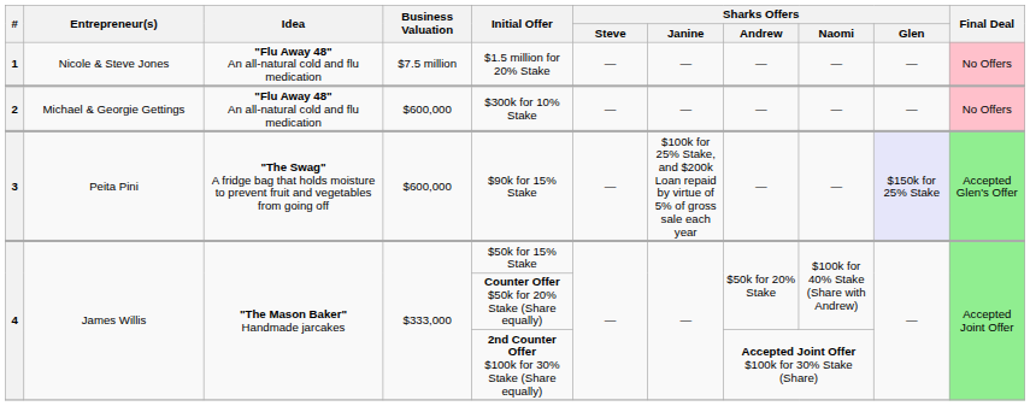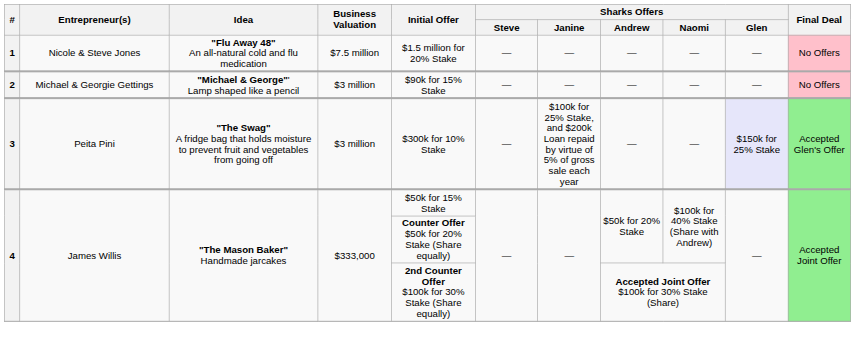 <table class="wikitable plainrowheaders" style="font-size:90%; text-align:center; width: 100%; margin-left: auto; margin-right: auto;">
 <tr>
 <th scope="col" bgcolor="lightgrey" rowspan="2" width="15" align="center">#</th>
 <th scope="col" bgcolor="lightgrey" rowspan="2" width="200" align="center">Entrepreneur(s)</th>
 <th scope="col" bgcolor="lightgrey" rowspan="2" width="200" align="center">Idea</th>
 <th scope="col" bgcolor="lightgrey" rowspan="2" width="95" align="center">Business Valuation</th>
 <th scope="col" bgcolor="lightgrey" rowspan="2" width="110" align="center">Initial Offer</th>
 <th scope="col" bgcolor="lightgrey" colspan="5">Sharks Offers</th>
 <th scope="col" bgcolor="lightgrey" rowspan="2" width="80" align="center">Final Deal</th>
 </tr>
 <tr>
 <th width="80" align="center"><strong>Steve</strong></th>
 <th width="80" align="center"><strong>Janine</strong></th>
 <th width="80" align="center"><strong>Andrew</strong></th>
 <th width="80" align="center"><strong>Naomi</strong></th>
 <th width="80" align="center"><strong>Glen</strong></th>
 </tr>
 <tr>
 <th>1</th>
 <td>Nicole & Steve Jones</td>
 <td><strong>"Flu Away 48"</strong><br> An all-natural cold and flu medication</td>
 <td>$7.5 million</td>
 <td>$1.5 million for 20% Stake</td>
 <td>—</td>
 <td>—</td>
 <td>—</td>
 <td>—</td>
 <td>—</td>
 <td bgcolor="pink">No Offers</td>
 </tr>
 <tr>
 </tr>
 <tr style="border-top:3px solid #aaa;">
 <th>2</th>
 <td>Michael & Georgie Gettings</td>
-<td><strong>"Flu Away 48"</strong><br> An all-natural cold and flu medication</td>
-<td>$600,000</td>
-<td>$300k for 10% Stake</td>
+<td><strong>"Michael & George"</strong>'<br> Lamp shaped like a pencil</td>
+<td>$3 million</td>
+<td>$90k for 15% Stake</td>
 <td>—</td>
 <td>—</td>
 <td>—</td>
 <td>—</td>
 <td>—</td>
 <td bgcolor="pink">No Offers</td>
 </tr>
 <tr>
 </tr>
 <tr style="border-top:3px solid #aaa;">
 <th>3</th>
 <td>Peita Pini</td>
 <td><strong>"The Swag"</strong><br> A fridge bag that holds moisture to prevent fruit and vegetables from going off</td>
-<td>$600,000</td>
-<td>$90k for 15% Stake</td>
+<td>$3 million</td>
+<td>$300k for 10% Stake</td>
 <td>—</td>
 <td>$100k for 25% Stake, and $200k Loan repaid by virtue of 5% of gross sale each year</td>
 <td>—</td>
 <td>—</td>
 <td style="background: lavender;">$150k for 25% Stake</td>
 <td bgcolor="lightgreen">Accepted Glen's Offer</td>
 </tr>
 <tr>
 </tr>
 <tr style="border-top:3px solid #aaa;">
 <th rowspan="3">4</th>
 <td rowspan="3">James Willis</td>
 <td rowspan="3"><strong>"The Mason Baker"</strong><br> Handmade jarcakes</td>
 <td rowspan="3">$333,000</td>
 <td>$50k for 15% Stake</td>
 <td rowspan="3">—</td>
 <td rowspan="3">—</td>
 <td rowspan="2">$50k for 20% Stake</td>
 <td rowspan="2">$100k for 40% Stake (Share with Andrew)</td>
 <td rowspan="3">—</td>
 <td rowspan="3" bgcolor="lightgreen">Accepted Joint Offer</td>
 </tr>
 <tr>
 <td><strong>Counter Offer</strong><br>$50k for 20% Stake (Share equally)</td>
 </tr>
 <tr>
 <td><strong>2nd Counter Offer</strong><br>$100k for 30% Stake (Share equally)</td>
 <td colspan="2"><strong>Accepted Joint Offer</strong><br>$100k for 30% Stake (Share)</td>
 </tr>
 <tr>
 </tr>
 </table>
